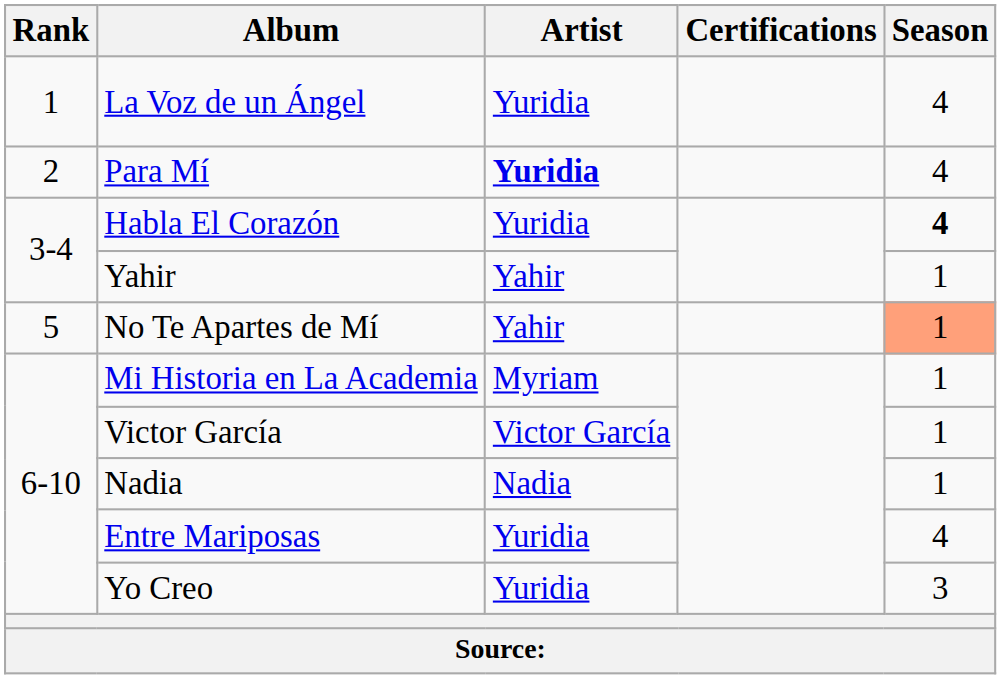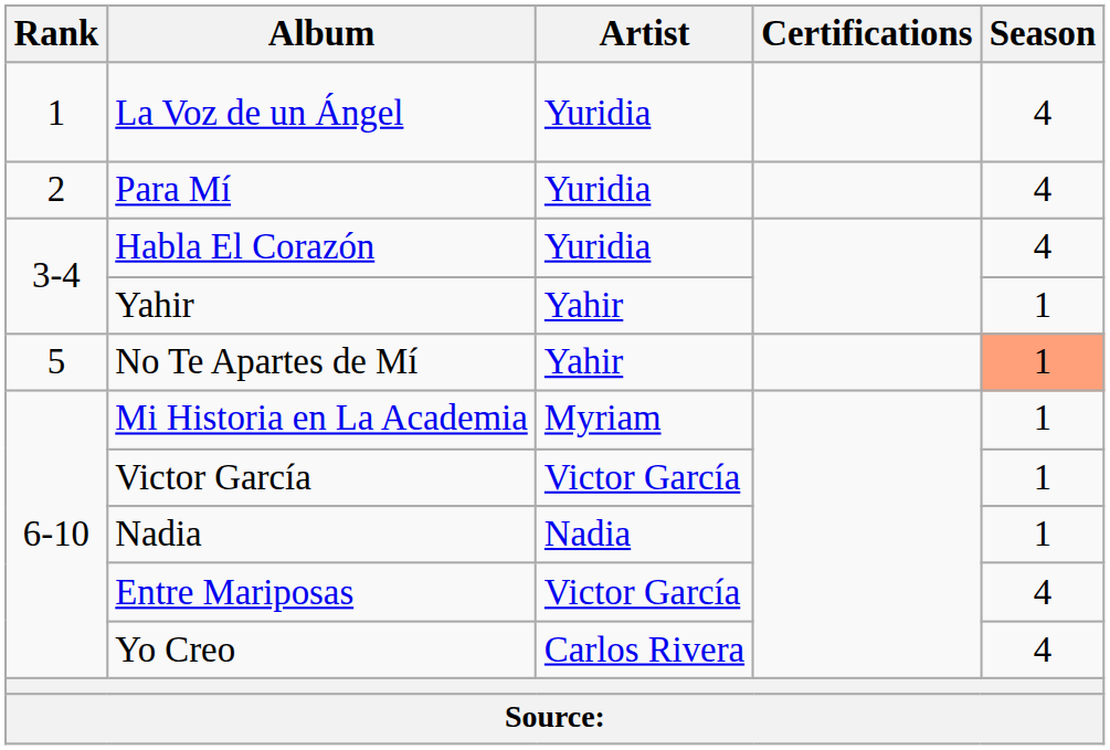 <table class="wikitable">
 <tr>
 <th>Rank</th>
 <th>Album</th>
 <th>Artist</th>
 <th>Certifications</th>
 <th>Season</th>
 </tr>
 <tr>
 <td style="text-align:center;">1</td>
 <td><a href='#'>La Voz de un Ángel</a></td>
 <td><a href='#'>Yuridia</a></td>
 <td style="text-align:center;"><br><br></td>
 <td style="text-align:center;">4</td>
 </tr>
 <tr>
 <td style="text-align:center;">2</td>
 <td><a href='#'>Para Mí</a></td>
-<td><strong><a href='#'>Yuridia</a></strong></td>
+<td><a href='#'>Yuridia</a></td>
 <td style="text-align:center;"><br></td>
 <td style="text-align:center;">4</td>
 </tr>
 <tr>
 <td style="text-align:center;" rowspan="2">3-4</td>
 <td><a href='#'>Habla El Corazón</a></td>
 <td><a href='#'>Yuridia</a></td>
 <td style="text-align:center;" rowspan="2"><br></td>
-<td style="text-align:center;"><strong>4</strong></td>
+<td style="text-align:center;">4</td>
 </tr>
 <tr>
 <td>Yahir</td>
 <td><a href='#'>Yahir</a></td>
 <td style="text-align:center;">1</td>
 </tr>
 <tr>
 <td style="text-align:center;">5</td>
 <td>No Te Apartes de Mí</td>
 <td><a href='#'>Yahir</a></td>
 <td style="text-align:center;"></td>
 <td style="background: lightsalmon; text-align:center;">1</td>
 </tr>
 <tr>
 <td style="text-align:center;" rowspan="5">6-10</td>
 <td><a href='#'>Mi Historia en La Academia</a></td>
 <td><a href='#'>Myriam</a></td>
 <td style="text-align:center;" rowspan="5"><br></td>
 <td style="text-align:center;">1</td>
 </tr>
 <tr>
 <td>Victor García</td>
 <td><a href='#'>Victor García</a></td>
 <td style="text-align:center;">1</td>
 </tr>
 <tr>
 <td>Nadia</td>
 <td><a href='#'>Nadia</a></td>
 <td style="text-align:center;">1</td>
 </tr>
 <tr>
 <td><a href='#'>Entre Mariposas</a></td>
-<td><a href='#'>Yuridia</a></td>
+<td><a href='#'>Victor García</a></td>
 <td style="text-align:center;">4</td>
 </tr>
 <tr>
 <td>Yo Creo</td>
-<td><a href='#'>Yuridia</a></td>
-<td style="text-align:center;">3</td>
+<td><a href='#'>Carlos Rivera</a></td>
+<td style="text-align:center;">4</td>
 </tr>
 <tr>
 <th colspan="6" style="text-align:center; font-size:85%;"></th>
 </tr>
 <tr>
 <th colspan="6" style="text-align:center; font-size:85%;">Source: </th>
 </tr>
 </table>
